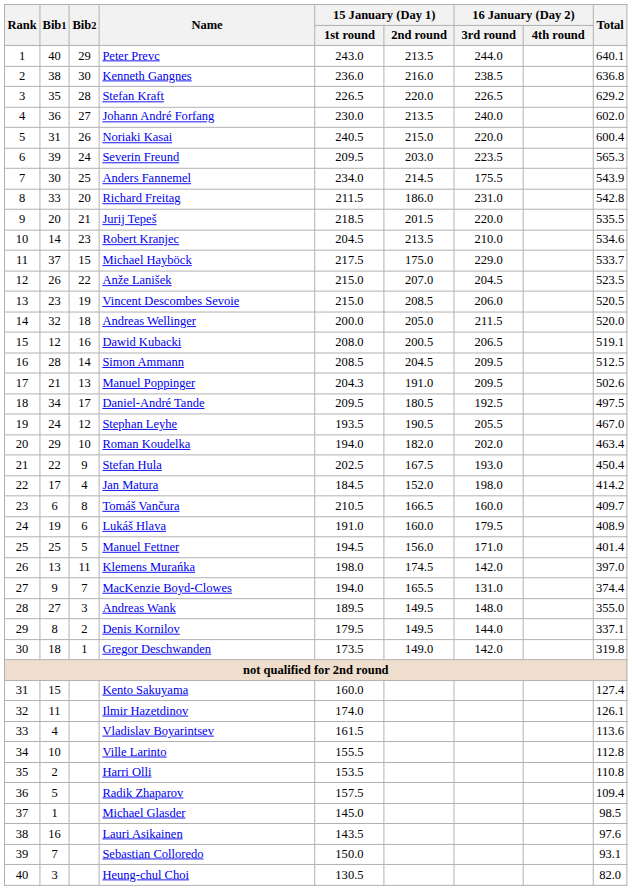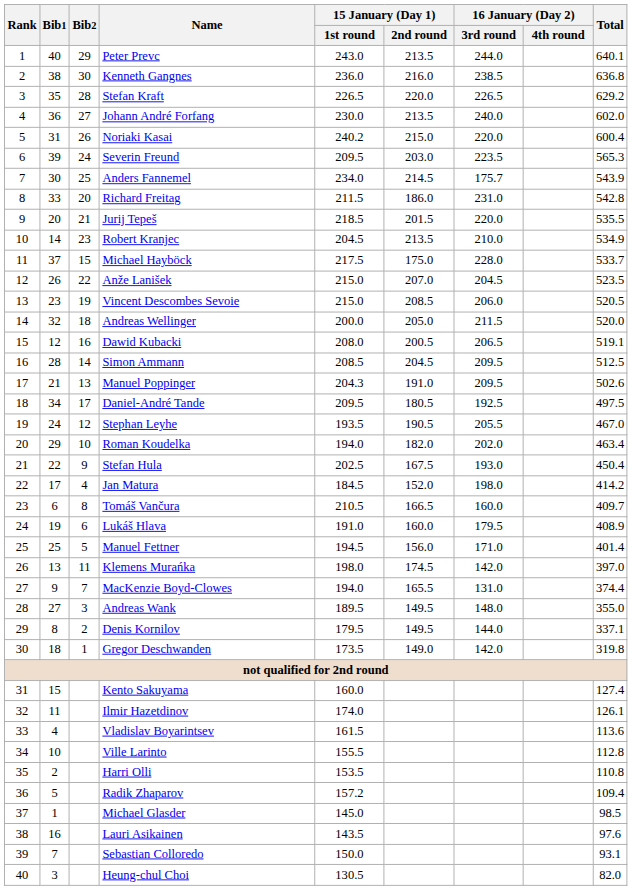 <table class="wikitable plainrowheaders" style="background:#fff; font-size:86%; line-height:16px; border:grey solid 1px; border-collapse:collapse;">
 <tr>
 <th rowspan=2>Rank</th>
 <th rowspan=2>Bib<small>1</small></th>
 <th rowspan=2>Bib<small>2</small></th>
 <th rowspan=2 width=230>Name</th>
 <th colspan=2>15 January (Day 1)</th>
 <th colspan=2>16 January (Day 2)</th>
 <th rowspan=2>Total</th>
 </tr>
 <tr>
 <th width=70>1st round</th>
 <th width=70>2nd round</th>
 <th width=70>3rd round</th>
 <th width=70>4th round</th>
 </tr>
 <tr align=center>
 <td>1</td>
 <td>40</td>
 <td>29</td>
 <td align=left> <a href='#'>Peter Prevc</a></td>
 <td>243.0</td>
 <td>213.5</td>
 <td>244.0</td>
 <td></td>
 <td>640.1</td>
 </tr>
 <tr align=center>
 <td>2</td>
 <td>38</td>
 <td>30</td>
 <td align=left> <a href='#'>Kenneth Gangnes</a></td>
 <td>236.0</td>
 <td>216.0</td>
 <td>238.5</td>
 <td></td>
 <td>636.8</td>
 </tr>
 <tr align=center>
 <td>3</td>
 <td>35</td>
 <td>28</td>
 <td align=left> <a href='#'>Stefan Kraft</a></td>
 <td>226.5</td>
 <td>220.0</td>
 <td>226.5</td>
 <td></td>
 <td>629.2</td>
 </tr>
 <tr align=center>
 <td>4</td>
 <td>36</td>
 <td>27</td>
 <td align=left> <a href='#'>Johann André Forfang</a></td>
 <td>230.0</td>
 <td>213.5</td>
 <td>240.0</td>
 <td></td>
 <td>602.0</td>
 </tr>
 <tr align=center>
 <td>5</td>
 <td>31</td>
 <td>26</td>
 <td align=left> <a href='#'>Noriaki Kasai</a></td>
-<td>240.5</td>
+<td>240.2</td>
 <td>215.0</td>
 <td>220.0</td>
 <td></td>
 <td>600.4</td>
 </tr>
 <tr align=center>
 <td>6</td>
 <td>39</td>
 <td>24</td>
 <td align=left> <a href='#'>Severin Freund</a></td>
 <td>209.5</td>
 <td>203.0</td>
 <td>223.5</td>
 <td></td>
 <td>565.3</td>
 </tr>
 <tr align=center>
 <td>7</td>
 <td>30</td>
 <td>25</td>
 <td align=left> <a href='#'>Anders Fannemel</a></td>
 <td>234.0</td>
 <td>214.5</td>
-<td>175.5</td>
+<td>175.7</td>
 <td></td>
 <td>543.9</td>
 </tr>
 <tr align=center>
 <td>8</td>
 <td>33</td>
 <td>20</td>
 <td align=left> <a href='#'>Richard Freitag</a></td>
 <td>211.5</td>
 <td>186.0</td>
 <td>231.0</td>
 <td></td>
 <td>542.8</td>
 </tr>
 <tr align=center>
 <td>9</td>
 <td>20</td>
 <td>21</td>
 <td align=left> <a href='#'>Jurij Tepeš</a></td>
 <td>218.5</td>
 <td>201.5</td>
 <td>220.0</td>
 <td></td>
 <td>535.5</td>
 </tr>
 <tr align=center>
 <td>10</td>
 <td>14</td>
 <td>23</td>
 <td align=left> <a href='#'>Robert Kranjec</a></td>
 <td>204.5</td>
 <td>213.5</td>
 <td>210.0</td>
 <td></td>
-<td>534.6</td>
+<td>534.9</td>
 </tr>
 <tr align=center>
 <td>11</td>
 <td>37</td>
 <td>15</td>
 <td align=left> <a href='#'>Michael Hayböck</a></td>
 <td>217.5</td>
 <td>175.0</td>
-<td>229.0</td>
+<td>228.0</td>
 <td></td>
 <td>533.7</td>
 </tr>
 <tr align=center>
 <td>12</td>
 <td>26</td>
 <td>22</td>
 <td align=left> <a href='#'>Anže Lanišek</a></td>
 <td>215.0</td>
 <td>207.0</td>
 <td>204.5</td>
 <td></td>
 <td>523.5</td>
 </tr>
 <tr align=center>
 <td>13</td>
 <td>23</td>
 <td>19</td>
 <td align=left> <a href='#'>Vincent Descombes Sevoie</a></td>
 <td>215.0</td>
 <td>208.5</td>
 <td>206.0</td>
 <td></td>
 <td>520.5</td>
 </tr>
 <tr align=center>
 <td>14</td>
 <td>32</td>
 <td>18</td>
 <td align=left> <a href='#'>Andreas Wellinger</a></td>
 <td>200.0</td>
 <td>205.0</td>
 <td>211.5</td>
 <td></td>
 <td>520.0</td>
 </tr>
 <tr align=center>
 <td>15</td>
 <td>12</td>
 <td>16</td>
 <td align=left> <a href='#'>Dawid Kubacki</a></td>
 <td>208.0</td>
 <td>200.5</td>
 <td>206.5</td>
 <td></td>
 <td>519.1</td>
 </tr>
 <tr align=center>
 <td>16</td>
 <td>28</td>
 <td>14</td>
 <td align=left> <a href='#'>Simon Ammann</a></td>
 <td>208.5</td>
 <td>204.5</td>
 <td>209.5</td>
 <td></td>
 <td>512.5</td>
 </tr>
 <tr align=center>
 <td>17</td>
 <td>21</td>
 <td>13</td>
 <td align=left> <a href='#'>Manuel Poppinger</a></td>
 <td>204.3</td>
 <td>191.0</td>
 <td>209.5</td>
 <td></td>
 <td>502.6</td>
 </tr>
 <tr align=center>
 <td>18</td>
 <td>34</td>
 <td>17</td>
 <td align=left> <a href='#'>Daniel-André Tande</a></td>
 <td>209.5</td>
 <td>180.5</td>
 <td>192.5</td>
 <td></td>
 <td>497.5</td>
 </tr>
 <tr align=center>
 <td>19</td>
 <td>24</td>
 <td>12</td>
 <td align=left> <a href='#'>Stephan Leyhe</a></td>
 <td>193.5</td>
 <td>190.5</td>
 <td>205.5</td>
 <td></td>
 <td>467.0</td>
 </tr>
 <tr align=center>
 <td>20</td>
 <td>29</td>
 <td>10</td>
 <td align=left> <a href='#'>Roman Koudelka</a></td>
 <td>194.0</td>
 <td>182.0</td>
 <td>202.0</td>
 <td></td>
 <td>463.4</td>
 </tr>
 <tr align=center>
 <td>21</td>
 <td>22</td>
 <td>9</td>
 <td align=left> <a href='#'>Stefan Hula</a></td>
 <td>202.5</td>
 <td>167.5</td>
 <td>193.0</td>
 <td></td>
 <td>450.4</td>
 </tr>
 <tr align=center>
 <td>22</td>
 <td>17</td>
 <td>4</td>
 <td align=left> <a href='#'>Jan Matura</a></td>
 <td>184.5</td>
 <td>152.0</td>
 <td>198.0</td>
 <td></td>
 <td>414.2</td>
 </tr>
 <tr align=center>
 <td>23</td>
 <td>6</td>
 <td>8</td>
 <td align=left> <a href='#'>Tomáš Vančura</a></td>
 <td>210.5</td>
 <td>166.5</td>
 <td>160.0</td>
 <td></td>
 <td>409.7</td>
 </tr>
 <tr align=center>
 <td>24</td>
 <td>19</td>
 <td>6</td>
 <td align=left> <a href='#'>Lukáš Hlava</a></td>
 <td>191.0</td>
 <td>160.0</td>
 <td>179.5</td>
 <td></td>
 <td>408.9</td>
 </tr>
 <tr align=center>
 <td>25</td>
 <td>25</td>
 <td>5</td>
 <td align=left> <a href='#'>Manuel Fettner</a></td>
 <td>194.5</td>
 <td>156.0</td>
 <td>171.0</td>
 <td></td>
 <td>401.4</td>
 </tr>
 <tr align=center>
 <td>26</td>
 <td>13</td>
 <td>11</td>
 <td align=left> <a href='#'>Klemens Murańka</a></td>
 <td>198.0</td>
 <td>174.5</td>
 <td>142.0</td>
 <td></td>
 <td>397.0</td>
 </tr>
 <tr align=center>
 <td>27</td>
 <td>9</td>
 <td>7</td>
 <td align=left> <a href='#'>MacKenzie Boyd-Clowes</a></td>
 <td>194.0</td>
 <td>165.5</td>
 <td>131.0</td>
 <td></td>
 <td>374.4</td>
 </tr>
 <tr align=center>
 <td>28</td>
 <td>27</td>
 <td>3</td>
 <td align=left> <a href='#'>Andreas Wank</a></td>
 <td>189.5</td>
 <td>149.5</td>
 <td>148.0</td>
 <td></td>
 <td>355.0</td>
 </tr>
 <tr align=center>
 <td>29</td>
 <td>8</td>
 <td>2</td>
 <td align=left> <a href='#'>Denis Kornilov</a></td>
 <td>179.5</td>
 <td>149.5</td>
 <td>144.0</td>
 <td></td>
 <td>337.1</td>
 </tr>
 <tr align=center>
 <td>30</td>
 <td>18</td>
 <td>1</td>
 <td align=left> <a href='#'>Gregor Deschwanden</a></td>
 <td>173.5</td>
 <td>149.0</td>
 <td>142.0</td>
 <td></td>
 <td>319.8</td>
 </tr>
 <tr>
 <td colspan=9 bgcolor=EFDECD align=center><strong>not qualified for 2nd round</strong></td>
 </tr>
 <tr align=center>
 <td>31</td>
 <td>15</td>
 <td></td>
 <td align=left> <a href='#'>Kento Sakuyama</a></td>
 <td>160.0</td>
 <td></td>
 <td></td>
 <td></td>
 <td>127.4</td>
 </tr>
 <tr align=center>
 <td>32</td>
 <td>11</td>
 <td></td>
 <td align=left> <a href='#'>Ilmir Hazetdinov</a></td>
 <td>174.0</td>
 <td></td>
 <td></td>
 <td></td>
 <td>126.1</td>
 </tr>
 <tr align=center>
 <td>33</td>
 <td>4</td>
 <td></td>
 <td align=left> <a href='#'>Vladislav Boyarintsev</a></td>
 <td>161.5</td>
 <td></td>
 <td></td>
 <td></td>
 <td>113.6</td>
 </tr>
 <tr align=center>
 <td>34</td>
 <td>10</td>
 <td></td>
 <td align=left> <a href='#'>Ville Larinto</a></td>
 <td>155.5</td>
 <td></td>
 <td></td>
 <td></td>
 <td>112.8</td>
 </tr>
 <tr align=center>
 <td>35</td>
 <td>2</td>
 <td></td>
 <td align=left> <a href='#'>Harri Olli</a></td>
 <td>153.5</td>
 <td></td>
 <td></td>
 <td></td>
 <td>110.8</td>
 </tr>
 <tr align=center>
 <td>36</td>
 <td>5</td>
 <td></td>
 <td align=left> <a href='#'>Radik Zhaparov</a></td>
-<td>157.5</td>
+<td>157.2</td>
 <td></td>
 <td></td>
 <td></td>
 <td>109.4</td>
 </tr>
 <tr align=center>
 <td>37</td>
 <td>1</td>
 <td></td>
 <td align=left> <a href='#'>Michael Glasder</a></td>
 <td>145.0</td>
 <td></td>
 <td></td>
 <td></td>
 <td>98.5</td>
 </tr>
 <tr align=center>
 <td>38</td>
 <td>16</td>
 <td></td>
 <td align=left> <a href='#'>Lauri Asikainen</a></td>
 <td>143.5</td>
 <td></td>
 <td></td>
 <td></td>
 <td>97.6</td>
 </tr>
 <tr align=center>
 <td>39</td>
 <td>7</td>
 <td></td>
 <td align=left> <a href='#'>Sebastian Colloredo</a></td>
 <td>150.0</td>
 <td></td>
 <td></td>
 <td></td>
 <td>93.1</td>
 </tr>
 <tr align=center>
 <td>40</td>
 <td>3</td>
 <td></td>
 <td align=left> <a href='#'>Heung-chul Choi</a></td>
 <td>130.5</td>
 <td></td>
 <td></td>
 <td></td>
 <td>82.0</td>
 </tr>
 </table>
